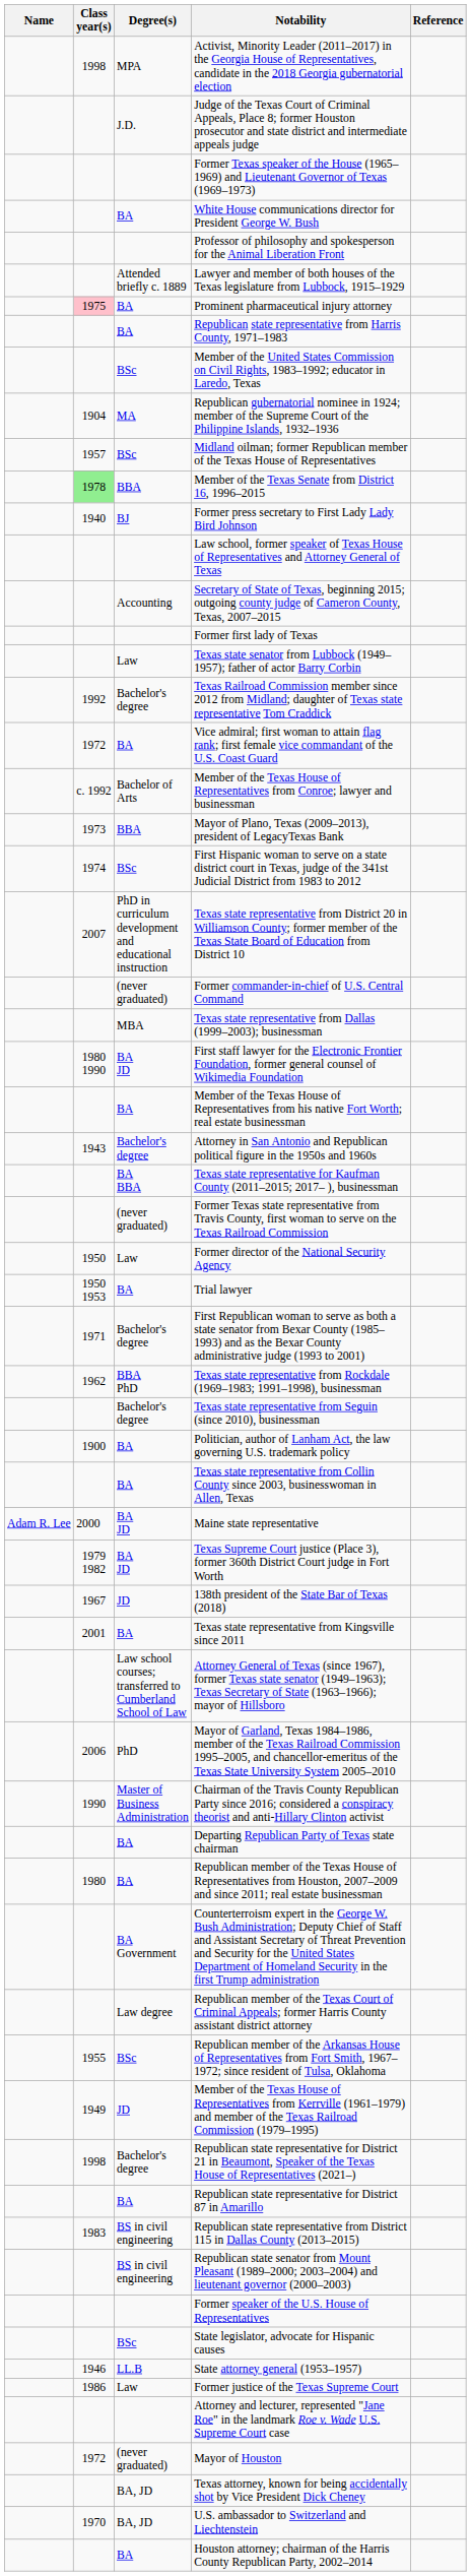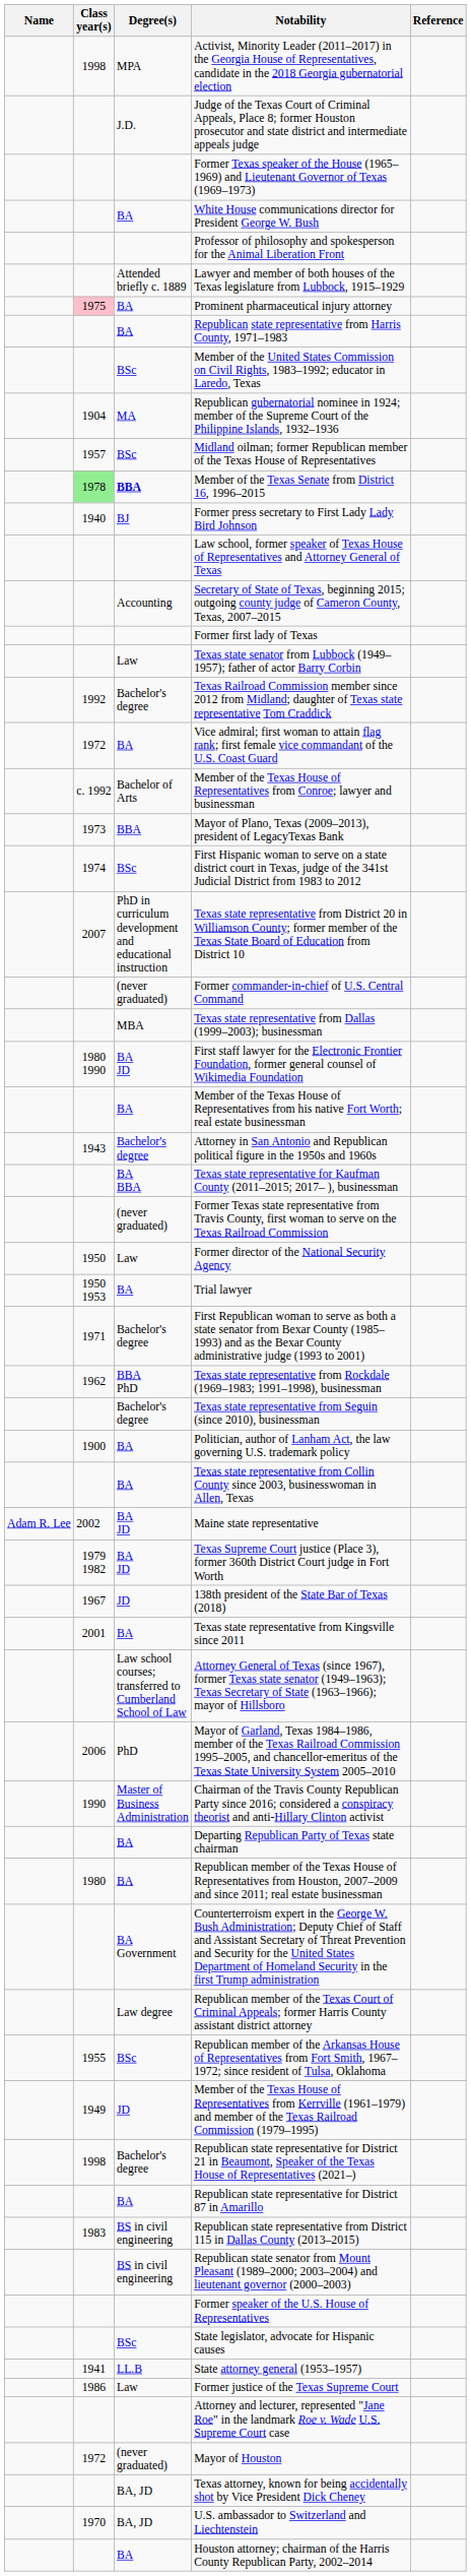 <table class="wikitable sortable" style="width:100%">
 <tr>
 <th style="width:15%;">Name</th>
 <th style="width:5%;">Class year(s)</th>
 <th style="width:10%;">Degree(s)</th>
 <th style="width:*;" class="unsortable">Notability</th>
 <th style="width:5%;" class="unsortable">Reference</th>
 </tr>
 <tr>
 <td></td>
 <td style="text-align:center;">1998</td>
 <td>MPA</td>
 <td>Activist, Minority Leader (2011–2017) in the <a href='#'>Georgia House of Representatives</a>, candidate in the <a href='#'>2018 Georgia gubernatorial election</a></td>
 <td style="text-align:center;"></td>
 </tr>
 <tr>
 <td></td>
 <td style="text-align:center;"></td>
 <td>J.D.</td>
 <td>Judge of the Texas Court of Criminal Appeals, Place 8; former Houston prosecutor and state district and intermediate appeals judge</td>
 <td style="text-align:center;"></td>
 </tr>
 <tr>
 <td></td>
 <td style="text-align:center;"></td>
 <td></td>
 <td>Former <a href='#'>Texas speaker of the House</a> (1965–1969) and <a href='#'>Lieutenant Governor of Texas</a> (1969–1973)</td>
 <td style="text-align:center;"></td>
 </tr>
 <tr>
 <td></td>
 <td style="text-align:center;"></td>
 <td><a href='#'>BA</a></td>
 <td><a href='#'>White House</a> communications director for President <a href='#'>George W. Bush</a></td>
 <td style="text-align:center;"></td>
 </tr>
 <tr>
 <td></td>
 <td style="text-align:center;"></td>
 <td></td>
 <td>Professor of philosophy and spokesperson for the <a href='#'>Animal Liberation Front</a></td>
 <td style="text-align:center;"></td>
 </tr>
 <tr>
 <td></td>
 <td style="text-align:center;"></td>
 <td>Attended briefly c. 1889</td>
 <td>Lawyer and member of both houses of the Texas legislature from <a href='#'>Lubbock</a>, 1915–1929</td>
 <td style="text-align:center;"></td>
 </tr>
 <tr>
 <td></td>
 <td style="background: pink; text-align:center;">1975</td>
 <td><a href='#'>BA</a></td>
 <td>Prominent pharmaceutical injury attorney</td>
 <td style="text-align:center;"></td>
 </tr>
 <tr>
 <td></td>
 <td style="text-align:center;"></td>
 <td><a href='#'>BA</a></td>
 <td><a href='#'>Republican</a> <a href='#'>state representative</a> from <a href='#'>Harris County</a>, 1971–1983</td>
 <td style="text-align:center;"></td>
 </tr>
 <tr>
 <td></td>
 <td style="text-align:center;"></td>
 <td><a href='#'>BSc</a></td>
 <td>Member of the <a href='#'>United States Commission on Civil Rights</a>, 1983–1992; educator in <a href='#'>Laredo</a>, Texas</td>
 <td style="text-align:center;"></td>
 </tr>
 <tr>
 <td></td>
 <td style="text-align:center;">1904</td>
 <td><a href='#'>MA</a></td>
 <td>Republican <a href='#'>gubernatorial</a> nominee in 1924; member of the Supreme Court of the <a href='#'>Philippine Islands</a>, 1932–1936</td>
 <td style="text-align:center;"></td>
 </tr>
 <tr>
 <td></td>
 <td style="text-align:center;">1957</td>
 <td><a href='#'>BSc</a></td>
 <td><a href='#'>Midland</a> oilman; former Republican member of the Texas House of Representatives</td>
 <td style="text-align:center;"></td>
 </tr>
 <tr>
 <td></td>
 <td style="background: lightgreen; text-align:center;">1978</td>
-<td><a href='#'>BBA</a></td>
+<td><strong><a href='#'>BBA</a></strong></td>
 <td>Member of the <a href='#'>Texas Senate</a> from <a href='#'>District 16</a>, 1996–2015</td>
 <td style="text-align:center;"></td>
 </tr>
 <tr>
 <td></td>
 <td style="text-align:center;">1940</td>
 <td><a href='#'>BJ</a></td>
 <td>Former press secretary to First Lady <a href='#'>Lady Bird Johnson</a></td>
 <td style="text-align:center;"></td>
 </tr>
 <tr>
 <td></td>
 <td style="text-align:center;"></td>
 <td></td>
 <td>Law school, former <a href='#'>speaker</a> of <a href='#'>Texas House of Representatives</a> and <a href='#'>Attorney General of Texas</a></td>
 <td style="text-align:center;"></td>
 </tr>
 <tr>
 <td></td>
 <td style="text-align:center;"></td>
 <td>Accounting</td>
 <td><a href='#'>Secretary of State of Texas</a>, beginning 2015; outgoing <a href='#'>county judge</a> of <a href='#'>Cameron County</a>, Texas, 2007–2015</td>
 <td style="text-align:center;"></td>
 </tr>
 <tr>
 <td></td>
 <td style="text-align:center;"></td>
 <td></td>
 <td>Former first lady of Texas</td>
 <td style="text-align:center;"></td>
 </tr>
 <tr>
 <td></td>
 <td style="text-align:center;"></td>
 <td> Law</td>
 <td><a href='#'>Texas state senator</a> from <a href='#'>Lubbock</a> (1949–1957); father of actor <a href='#'>Barry Corbin</a></td>
 <td style="text-align:center;"></td>
 </tr>
 <tr>
 <td></td>
 <td style="text-align:center;">1992</td>
 <td> Bachelor's degree</td>
 <td><a href='#'>Texas Railroad Commission</a> member since 2012 from <a href='#'>Midland</a>; daughter of <a href='#'>Texas state representative</a> <a href='#'>Tom Craddick</a></td>
 <td style="text-align:center;"></td>
 </tr>
 <tr>
 <td></td>
 <td style="text-align:center;">1972</td>
 <td><a href='#'>BA</a></td>
 <td>Vice admiral; first woman to attain <a href='#'>flag rank</a>; first female <a href='#'>vice commandant</a> of the <a href='#'>U.S. Coast Guard</a></td>
 <td style="text-align:center;"></td>
 </tr>
 <tr>
 <td></td>
 <td style="text-align:center;">c. 1992</td>
 <td>Bachelor of Arts</td>
 <td>Member of the <a href='#'>Texas House of Representatives</a> from <a href='#'>Conroe</a>; lawyer and businessman</td>
 <td style="text-align:center;"></td>
 </tr>
 <tr>
 <td></td>
 <td style="text-align:center;">1973</td>
 <td><a href='#'>BBA</a></td>
 <td>Mayor of Plano, Texas (2009–2013), president of LegacyTexas Bank</td>
 <td style="text-align:center;"></td>
 </tr>
 <tr>
 <td></td>
 <td style="text-align:center;">1974</td>
 <td><a href='#'>BSc</a></td>
 <td>First Hispanic woman to serve on a state district court in Texas, judge of the 341st Judicial District from 1983 to 2012</td>
 <td style="text-align:center;"></td>
 </tr>
 <tr>
 <td></td>
 <td style="text-align:center;">2007</td>
 <td>PhD in curriculum development and educational instruction</td>
 <td><a href='#'>Texas state representative</a> from District 20 in <a href='#'>Williamson County</a>; former member of the <a href='#'>Texas State Board of Education</a> from District 10</td>
 <td style="text-align:center;"></td>
 </tr>
 <tr>
 <td></td>
 <td style="text-align:center;"></td>
 <td>(never graduated)</td>
 <td>Former <a href='#'>commander-in-chief</a> of <a href='#'>U.S. Central Command</a></td>
 <td style="text-align:center;"></td>
 </tr>
 <tr>
 <td></td>
 <td style="text-align:center;"></td>
 <td>MBA</td>
 <td><a href='#'>Texas state representative</a> from <a href='#'>Dallas</a> (1999–2003); businessman</td>
 <td style="text-align:center;"></td>
 </tr>
 <tr>
 <td></td>
 <td style="text-align:center;">1980<br>1990</td>
 <td><a href='#'>BA</a><br><a href='#'>JD</a></td>
 <td>First staff lawyer for the <a href='#'>Electronic Frontier Foundation</a>, former general counsel of <a href='#'>Wikimedia Foundation</a></td>
 <td style="text-align:center;"></td>
 </tr>
 <tr>
 <td></td>
 <td style="text-align:center;"></td>
 <td><a href='#'>BA</a></td>
 <td>Member of the Texas House of Representatives from his native <a href='#'>Fort Worth</a>; real estate businessman</td>
 <td style="text-align:center;"></td>
 </tr>
 <tr>
 <td></td>
 <td style="text-align:center;">1943</td>
 <td><a href='#'>Bachelor's degree</a></td>
 <td>Attorney in <a href='#'>San Antonio</a> and Republican political figure in the 1950s and 1960s</td>
 <td style="text-align:center;"></td>
 </tr>
 <tr>
 <td></td>
 <td style="text-align:center;"></td>
 <td><a href='#'>BA</a><br><a href='#'>BBA</a></td>
 <td><a href='#'>Texas state representative for Kaufman County</a> (2011–2015; 2017– ), businessman</td>
 <td style="text-align:center;"></td>
 </tr>
 <tr>
 <td></td>
 <td style="text-align:center;"></td>
 <td>(never graduated)</td>
 <td>Former Texas state representative from Travis County, first woman to serve on the <a href='#'>Texas Railroad Commission</a></td>
 <td style="text-align:center;"></td>
 </tr>
 <tr>
 <td></td>
 <td style="text-align:center;">1950</td>
 <td> Law</td>
 <td>Former director of the <a href='#'>National Security Agency</a></td>
 <td style="text-align:center;"></td>
 </tr>
 <tr>
 <td></td>
 <td style="text-align:center;">1950<br>1953</td>
 <td><a href='#'>BA</a></td>
 <td>Trial lawyer</td>
 <td style="text-align:center;"></td>
 </tr>
 <tr>
 <td></td>
 <td style="text-align:center;">1971</td>
 <td>Bachelor's degree</td>
 <td>First Republican woman to serve as both a state senator from Bexar County (1985–1993) and as the Bexar County administrative judge (1993 to 2001)</td>
 <td style="text-align:center;"></td>
 </tr>
 <tr>
 <td></td>
 <td style="text-align:center;">1962</td>
 <td><a href='#'>BBA</a><br>PhD</td>
 <td><a href='#'>Texas state representative</a> from <a href='#'>Rockdale</a> (1969–1983; 1991–1998), businessman</td>
 <td style="text-align:center;"></td>
 </tr>
 <tr>
 <td></td>
 <td style="text-align:center;"></td>
 <td>Bachelor's degree</td>
 <td><a href='#'>Texas state representative from Seguin</a> (since 2010), businessman</td>
 <td style="text-align:center;"></td>
 </tr>
 <tr>
 <td></td>
 <td style="text-align:center;">1900</td>
 <td><a href='#'>BA</a></td>
 <td>Politician, author of <a href='#'>Lanham Act</a>, the law governing U.S. trademark policy</td>
 <td style="text-align:center;"></td>
 </tr>
 <tr>
 <td></td>
 <td style="text-align:center;"></td>
 <td><a href='#'>BA</a></td>
 <td><a href='#'>Texas state representative from Collin County</a> since 2003, businesswoman in <a href='#'>Allen</a>, Texas</td>
 <td style="text-align:center;"></td>
 </tr>
 <tr>
 <td><a href='#'>Adam R. Lee</a></td>
-<td>2000</td>
+<td>2002</td>
 <td><a href='#'>BA</a><br><a href='#'>JD</a></td>
 <td>Maine state representative</td>
 <td></td>
 </tr>
 <tr>
 <td></td>
 <td style="text-align:center;">1979<br>1982</td>
 <td><a href='#'>BA</a><br><a href='#'>JD</a></td>
 <td><a href='#'>Texas Supreme Court</a> justice (Place 3), former 360th District Court judge in Fort Worth</td>
 <td style="text-align:center;"></td>
 </tr>
 <tr>
 <td></td>
 <td style="text-align:center;">1967</td>
 <td><a href='#'>JD</a></td>
 <td>138th president of the <a href='#'>State Bar of Texas</a> (2018)</td>
 <td style="text-align:center;"></td>
 </tr>
 <tr>
 <td></td>
 <td style="text-align:center;">2001</td>
 <td><a href='#'>BA</a></td>
 <td>Texas state representative from Kingsville since 2011</td>
 <td style="text-align:center;"></td>
 </tr>
 <tr>
 <td></td>
 <td style="text-align:center;"></td>
 <td>Law school courses; transferred to <a href='#'>Cumberland School of Law</a></td>
 <td><a href='#'>Attorney General of Texas</a> (since 1967), former <a href='#'>Texas state senator</a> (1949–1963); <a href='#'>Texas Secretary of State</a> (1963–1966); mayor of <a href='#'>Hillsboro</a></td>
 <td style="text-align:center;"></td>
 </tr>
 <tr>
 <td></td>
 <td style="text-align:center;">2006</td>
 <td>PhD</td>
 <td>Mayor of <a href='#'>Garland</a>, Texas 1984–1986, member of the <a href='#'>Texas Railroad Commission</a> 1995–2005, and chancellor-emeritus of the <a href='#'>Texas State University System</a> 2005–2010</td>
 <td style="text-align:center;"></td>
 </tr>
 <tr>
 <td></td>
 <td style="text-align:center;">1990</td>
 <td><a href='#'>Master of Business Administration</a></td>
 <td>Chairman of the Travis County Republican Party since 2016; considered a <a href='#'>conspiracy theorist</a> and anti-<a href='#'>Hillary Clinton</a> activist</td>
 <td style="text-align:center;"></td>
 </tr>
 <tr>
 <td></td>
 <td style="text-align:center;"></td>
 <td><a href='#'>BA</a></td>
 <td>Departing <a href='#'>Republican Party of Texas</a> state chairman</td>
 <td style="text-align:center;"></td>
 </tr>
 <tr>
 <td></td>
 <td style="text-align:center;">1980</td>
 <td><a href='#'>BA</a></td>
 <td>Republican member of the Texas House of Representatives from Houston, 2007–2009 and since 2011; real estate businessman</td>
 <td style="text-align:center;"></td>
 </tr>
 <tr>
 <td></td>
 <td style="text-align:center;"></td>
 <td><a href='#'>BA</a> Government</td>
 <td>Counterterroism expert in the <a href='#'>George W. Bush Administration</a>; Deputy Chief of Staff and Assistant Secretary of Threat Prevention and Security for the <a href='#'>United States Department of Homeland Security</a> in the <a href='#'>first Trump administration</a></td>
 <td style="text-align:center;"></td>
 </tr>
 <tr>
 <td></td>
 <td style="text-align:center;"></td>
 <td>Law degree</td>
 <td>Republican member of the <a href='#'>Texas Court of Criminal Appeals</a>; former Harris County assistant district attorney</td>
 <td style="text-align:center;"></td>
 </tr>
 <tr>
 <td></td>
 <td style="text-align:center;">1955</td>
 <td><a href='#'>BSc</a></td>
 <td>Republican member of the <a href='#'>Arkansas House of Representatives</a> from <a href='#'>Fort Smith</a>, 1967–1972; since resident of <a href='#'>Tulsa</a>, Oklahoma</td>
 <td style="text-align:center;"></td>
 </tr>
 <tr>
 <td></td>
 <td style="text-align:center;">1949</td>
 <td><a href='#'>JD</a></td>
 <td>Member of the <a href='#'>Texas House of Representatives</a> from <a href='#'>Kerrville</a> (1961–1979) and member of the <a href='#'>Texas Railroad Commission</a> (1979–1995)</td>
 <td style="text-align:center;"></td>
 </tr>
 <tr>
 <td></td>
 <td style="text-align:center;">1998</td>
 <td>Bachelor's degree</td>
 <td>Republican state representative for District 21 in <a href='#'>Beaumont</a>, <a href='#'>Speaker of the Texas House of Representatives</a> (2021–)</td>
 <td style="text-align:center;"></td>
 </tr>
 <tr>
 <td></td>
 <td style="text-align:center;"></td>
 <td><a href='#'>BA</a></td>
 <td>Republican state representative for District 87 in <a href='#'>Amarillo</a></td>
 <td style="text-align:center;"></td>
 </tr>
 <tr>
 <td></td>
 <td style="text-align:center;">1983</td>
 <td><a href='#'>BS</a> in civil engineering</td>
 <td>Republican state representative from District 115 in <a href='#'>Dallas County</a> (2013–2015)</td>
 <td style="text-align:center;"></td>
 </tr>
 <tr>
 <td></td>
 <td style="text-align:center;"></td>
 <td><a href='#'>BS</a> in civil engineering</td>
 <td>Republican state senator from <a href='#'>Mount Pleasant</a> (1989–2000; 2003–2004) and <a href='#'>lieutenant governor</a> (2000–2003)</td>
 <td style="text-align:center;"></td>
 </tr>
 <tr>
 <td></td>
 <td style="text-align:center;"></td>
 <td></td>
 <td>Former <a href='#'>speaker of the U.S. House of Representatives</a></td>
 <td style="text-align:center;"></td>
 </tr>
 <tr>
 <td></td>
 <td style="text-align:center;"></td>
 <td><a href='#'>BSc</a></td>
 <td>State legislator, advocate for Hispanic causes</td>
 <td style="text-align:center;"></td>
 </tr>
 <tr>
 <td></td>
-<td style="text-align:center;">1946</td>
+<td style="text-align:center;">1941</td>
 <td><a href='#'>LL.B</a></td>
 <td>State <a href='#'>attorney general</a> (1953–1957)</td>
 <td style="text-align:center;"></td>
 </tr>
 <tr>
 <td></td>
 <td style="text-align:center;">1986</td>
 <td> Law</td>
 <td>Former justice of the <a href='#'>Texas Supreme Court</a></td>
 <td style="text-align:center;"></td>
 </tr>
 <tr>
 <td></td>
 <td style="text-align:center;"></td>
 <td></td>
 <td>Attorney and lecturer, represented "<a href='#'>Jane Roe</a>" in the landmark <em><a href='#'>Roe v. Wade</a></em> <a href='#'>U.S. Supreme Court</a> case</td>
 <td style="text-align:center;"></td>
 </tr>
 <tr>
 <td></td>
 <td style="text-align:center;">1972</td>
 <td>(never graduated)</td>
 <td>Mayor of <a href='#'>Houston</a></td>
 <td style="text-align:center;"></td>
 </tr>
 <tr>
 <td></td>
 <td style="text-align:center;"></td>
 <td>BA, JD</td>
 <td>Texas attorney, known for being <a href='#'>accidentally shot</a> by Vice President <a href='#'>Dick Cheney</a></td>
 <td style="text-align:center;"></td>
 </tr>
 <tr>
 <td></td>
 <td style="text-align:center;">1970</td>
 <td>BA, JD</td>
 <td>U.S. ambassador to <a href='#'>Switzerland</a> and <a href='#'>Liechtenstein</a></td>
 <td style="text-align:center;"></td>
 </tr>
 <tr>
 <td></td>
 <td style="text-align:center;"></td>
 <td><a href='#'>BA</a></td>
 <td>Houston attorney; chairman of the Harris County Republican Party, 2002–2014</td>
 <td style="text-align:center;"></td>
 </tr>
 </table>
